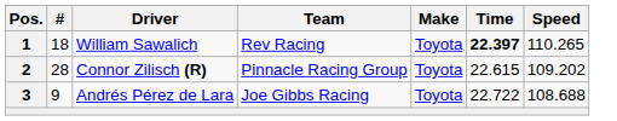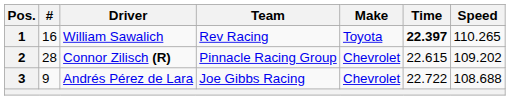 <table class="wikitable" style="font-size:95%">
 <tr>
 <th>Pos.</th>
 <th>#</th>
 <th>Driver</th>
 <th>Team</th>
 <th>Make</th>
 <th>Time</th>
 <th>Speed</th>
 </tr>
 <tr>
 <th>1</th>
-<td>18</td>
+<td>16</td>
 <td><a href='#'>William Sawalich</a></td>
 <td><a href='#'>Rev Racing</a></td>
 <td><a href='#'>Toyota</a></td>
 <td><strong>22.397</strong></td>
 <td>110.265</td>
 </tr>
 <tr>
 <th>2</th>
 <td>28</td>
 <td><a href='#'>Connor Zilisch</a> <strong>(R)</strong></td>
 <td><a href='#'>Pinnacle Racing Group</a></td>
-<td><a href='#'>Toyota</a></td>
+<td><a href='#'>Chevrolet</a></td>
 <td>22.615</td>
 <td>109.202</td>
 </tr>
 <tr>
 <th>3</th>
 <td>9</td>
 <td><a href='#'>Andrés Pérez de Lara</a></td>
 <td><a href='#'>Joe Gibbs Racing</a></td>
-<td><a href='#'>Toyota</a></td>
+<td><a href='#'>Chevrolet</a></td>
 <td>22.722</td>
 <td>108.688</td>
 </tr>
 <tr>
 <th colspan="7"></th>
 </tr>
 </table>
